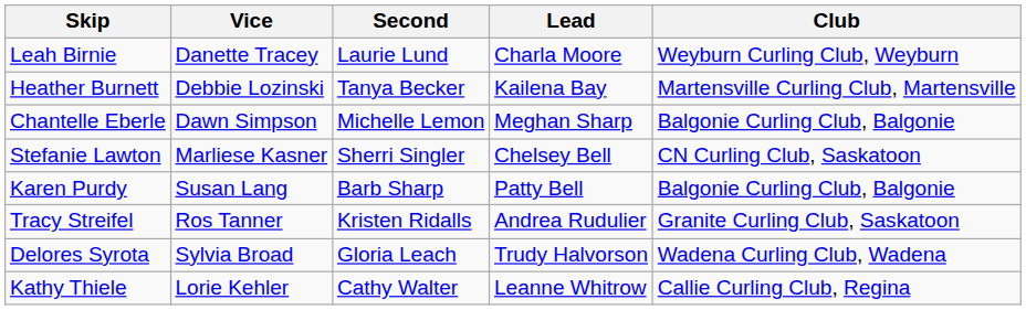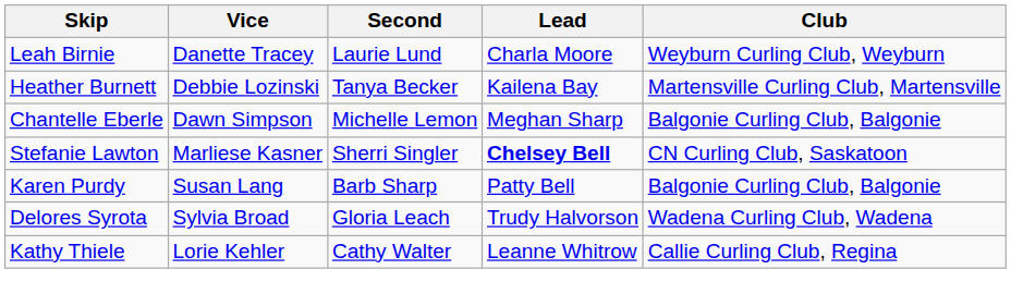 <table class="wikitable" border="1">
 <tr>
 <th>Skip</th>
 <th>Vice</th>
 <th>Second</th>
 <th>Lead</th>
 <th>Club</th>
 </tr>
 <tr>
 <td><a href='#'>Leah Birnie</a></td>
 <td><a href='#'>Danette Tracey</a></td>
 <td><a href='#'>Laurie Lund</a></td>
 <td><a href='#'>Charla Moore</a></td>
 <td><a href='#'>Weyburn Curling Club</a>, <a href='#'>Weyburn</a></td>
 </tr>
 <tr>
 <td><a href='#'>Heather Burnett</a></td>
 <td><a href='#'>Debbie Lozinski</a></td>
 <td><a href='#'>Tanya Becker</a></td>
 <td><a href='#'>Kailena Bay</a></td>
 <td><a href='#'>Martensville Curling Club</a>, <a href='#'>Martensville</a></td>
 </tr>
 <tr>
 <td><a href='#'>Chantelle Eberle</a></td>
 <td><a href='#'>Dawn Simpson</a></td>
 <td><a href='#'>Michelle Lemon</a></td>
 <td><a href='#'>Meghan Sharp</a></td>
 <td><a href='#'>Balgonie Curling Club</a>, <a href='#'>Balgonie</a></td>
 </tr>
 <tr>
 <td><a href='#'>Stefanie Lawton</a></td>
 <td><a href='#'>Marliese Kasner</a></td>
 <td><a href='#'>Sherri Singler</a></td>
-<td><a href='#'>Chelsey Bell</a></td>
+<td><strong><a href='#'>Chelsey Bell</a></strong></td>
 <td><a href='#'>CN Curling Club</a>, <a href='#'>Saskatoon</a></td>
 </tr>
 <tr>
 <td><a href='#'>Karen Purdy</a></td>
 <td><a href='#'>Susan Lang</a></td>
 <td><a href='#'>Barb Sharp</a></td>
 <td><a href='#'>Patty Bell</a></td>
 <td><a href='#'>Balgonie Curling Club</a>, <a href='#'>Balgonie</a></td>
-</tr>
-<tr>
-<td><a href='#'>Tracy Streifel</a></td>
-<td><a href='#'>Ros Tanner</a></td>
-<td><a href='#'>Kristen Ridalls</a></td>
-<td><a href='#'>Andrea Rudulier</a></td>
-<td><a href='#'>Granite Curling Club</a>, <a href='#'>Saskatoon</a></td>
 </tr>
 <tr>
 <td><a href='#'>Delores Syrota</a></td>
 <td><a href='#'>Sylvia Broad</a></td>
 <td><a href='#'>Gloria Leach</a></td>
 <td><a href='#'>Trudy Halvorson</a></td>
 <td><a href='#'>Wadena Curling Club</a>, <a href='#'>Wadena</a></td>
 </tr>
 <tr>
 <td><a href='#'>Kathy Thiele</a></td>
 <td><a href='#'>Lorie Kehler</a></td>
 <td><a href='#'>Cathy Walter</a></td>
 <td><a href='#'>Leanne Whitrow</a></td>
 <td><a href='#'>Callie Curling Club</a>, <a href='#'>Regina</a></td>
 </tr>
 </table>
